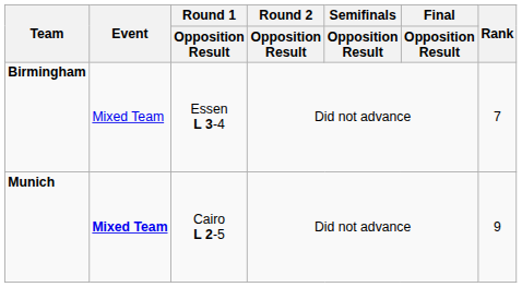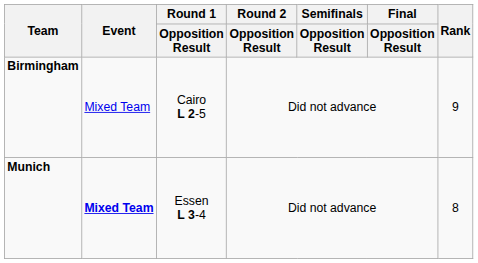 <table class="wikitable" border="1" style="font-size:90%">
 <tr>
 <th rowspan=2>Team</th>
 <th rowspan=2>Event</th>
 <th>Round 1</th>
 <th>Round 2</th>
 <th>Semifinals</th>
 <th>Final</th>
 <th rowspan=2>Rank</th>
 </tr>
 <tr>
 <th>Opposition<br>Result</th>
 <th>Opposition<br>Result</th>
 <th>Opposition<br>Result</th>
 <th>Opposition<br>Result</th>
 </tr>
 <tr>
 <td><strong>Birmingham</strong><br><br><br><br><br><br><br></td>
 <td><a href='#'>Mixed Team</a></td>
-<td align=center>Essen <br> <strong>L</strong> <strong>3</strong>-4</td>
+<td align=center>Cairo <br> <strong>L</strong> <strong>2</strong>-5</td>
 <td align=center colspan=3>Did not advance</td>
-<td align=center>7</td>
+<td align=center>9</td>
 </tr>
 <tr>
 <td><strong>Munich</strong><br><br><br><br><br><br><br></td>
 <td><strong><a href='#'>Mixed Team</a></strong></td>
-<td align=center>Cairo <br> <strong>L</strong> <strong>2</strong>-5</td>
+<td align=center>Essen <br> <strong>L</strong> <strong>3</strong>-4</td>
 <td align=center colspan=3>Did not advance</td>
-<td align=center>9</td>
+<td align=center>8</td>
 </tr>
 </table>
